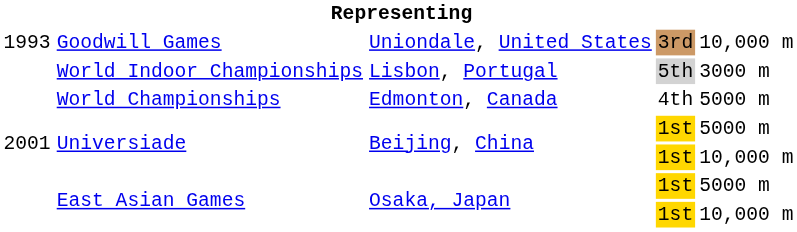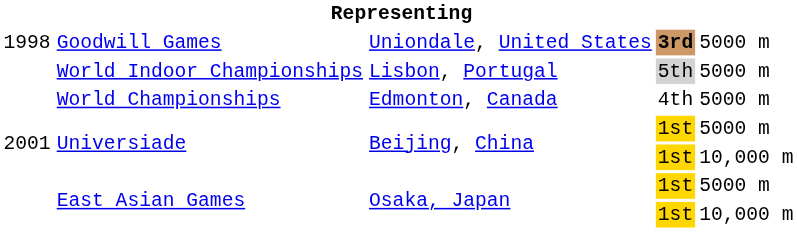 <table>
 <tr>
 <th colspan="6">Representing </th>
 </tr>
 <tr>
-<td>1993</td>
+<td>1998</td>
 <td><a href='#'>Goodwill Games</a></td>
 <td><a href='#'>Uniondale</a>, <a href='#'>United States</a></td>
-<td bgcolor=cc9966>3rd</td>
-<td>10,000 m</td>
+<td bgcolor=cc9966><strong>3rd</strong></td>
+<td>5000 m</td>
 <td></td>
 </tr>
 <tr>
 <td rowspan=6>2001</td>
 <td><a href='#'>World Indoor Championships</a></td>
 <td><a href='#'>Lisbon</a>, <a href='#'>Portugal</a></td>
 <td style="background: lightgrey;">5th</td>
-<td>3000 m</td>
+<td>5000 m</td>
 <td></td>
 </tr>
 <tr>
 <td><a href='#'>World Championships</a></td>
 <td><a href='#'>Edmonton</a>, <a href='#'>Canada</a></td>
 <td>4th</td>
 <td>5000 m</td>
 <td></td>
 </tr>
 <tr>
 <td rowspan=2><a href='#'>Universiade</a></td>
 <td rowspan=2><a href='#'>Beijing</a>, <a href='#'>China</a></td>
 <td bgcolor="gold">1st</td>
 <td>5000 m</td>
 <td></td>
 </tr>
 <tr>
 <td bgcolor="gold">1st</td>
 <td>10,000 m</td>
 <td></td>
 </tr>
 <tr>
 <td rowspan=2><a href='#'>East Asian Games</a></td>
 <td rowspan=2><a href='#'>Osaka, Japan</a></td>
 <td bgcolor="gold">1st</td>
 <td>5000 m</td>
 <td></td>
 </tr>
 <tr>
 <td bgcolor="gold">1st</td>
 <td>10,000 m</td>
 <td></td>
 </tr>
 </table>
